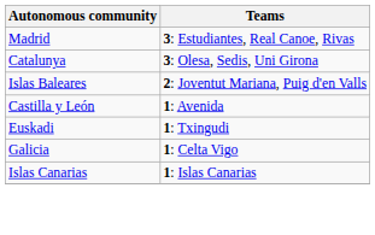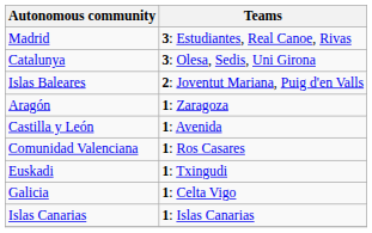 <table class="wikitable">
 <tr>
 <th>Autonomous community</th>
 <th>Teams</th>
 </tr>
 <tr>
 <td> <a href='#'>Madrid</a></td>
 <td><strong>3</strong>: <a href='#'>Estudiantes</a>, <a href='#'>Real Canoe</a>, <a href='#'>Rivas</a></td>
 </tr>
 <tr>
 <td> <a href='#'>Catalunya</a></td>
 <td><strong>3</strong>: <a href='#'>Olesa</a>, <a href='#'>Sedis</a>, <a href='#'>Uni Girona</a></td>
 </tr>
 <tr>
 <td> <a href='#'>Islas Baleares</a></td>
 <td><strong>2</strong>: <a href='#'>Joventut Mariana</a>, <a href='#'>Puig d'en Valls</a></td>
 </tr>
 <tr>
+<td> <a href='#'>Aragón</a></td>
+<td><strong>1</strong>: <a href='#'>Zaragoza</a></td>
+</tr>
+<tr>
 <td> <a href='#'>Castilla y León</a></td>
 <td><strong>1</strong>: <a href='#'>Avenida</a></td>
+</tr>
+<tr>
+<td> <a href='#'>Comunidad Valenciana</a></td>
+<td><strong>1</strong>: <a href='#'>Ros Casares</a></td>
 </tr>
 <tr>
 <td> <a href='#'>Euskadi</a></td>
 <td><strong>1</strong>: <a href='#'>Txingudi</a></td>
 </tr>
 <tr>
 <td> <a href='#'>Galicia</a></td>
 <td><strong>1</strong>: <a href='#'>Celta Vigo</a></td>
 </tr>
 <tr>
 <td> <a href='#'>Islas Canarias</a></td>
 <td><strong>1</strong>: <a href='#'>Islas Canarias</a></td>
 </tr>
 <tr>
 </tr>
 </table>
